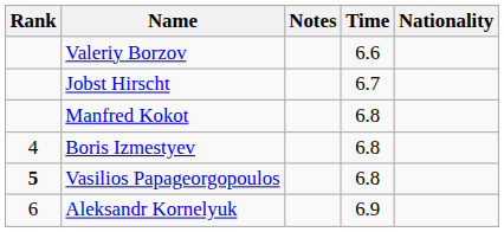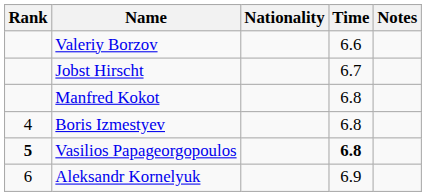 <table class="wikitable sortable" style="text-align:center">
 <tr>
 <th>Rank</th>
 <th>Name</th>
+<th>Nationality</th>
+<th>Time</th>
 <th>Notes</th>
-<th>Time</th>
-<th>Nationality</th>
 </tr>
 <tr>
 <td></td>
 <td align="left"><a href='#'>Valeriy Borzov</a></td>
+<td align=left></td>
+<td>6.6</td>
 <td></td>
-<td>6.6</td>
-<td align=left></td>
 </tr>
 <tr>
 <td></td>
 <td align="left"><a href='#'>Jobst Hirscht</a></td>
+<td align=left></td>
+<td>6.7</td>
 <td></td>
-<td>6.7</td>
-<td align=left></td>
 </tr>
 <tr>
 <td></td>
 <td align="left"><a href='#'>Manfred Kokot</a></td>
+<td align=left></td>
+<td>6.8</td>
 <td></td>
-<td>6.8</td>
-<td align=left></td>
 </tr>
 <tr>
 <td>4</td>
 <td align="left"><a href='#'>Boris Izmestyev</a></td>
+<td align=left></td>
+<td>6.8</td>
 <td></td>
-<td>6.8</td>
-<td align=left></td>
 </tr>
 <tr>
 <td><strong>5</strong></td>
 <td align="left"><a href='#'>Vasilios Papageorgopoulos</a></td>
+<td align=left></td>
+<td><strong>6.8</strong></td>
 <td></td>
-<td>6.8</td>
-<td align=left></td>
 </tr>
 <tr>
 <td>6</td>
 <td align="left"><a href='#'>Aleksandr Kornelyuk</a></td>
+<td align=left></td>
+<td>6.9</td>
 <td></td>
-<td>6.9</td>
-<td align=left></td>
 </tr>
 </table>
